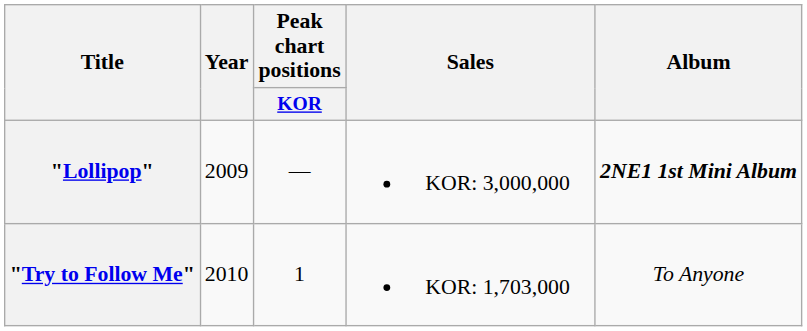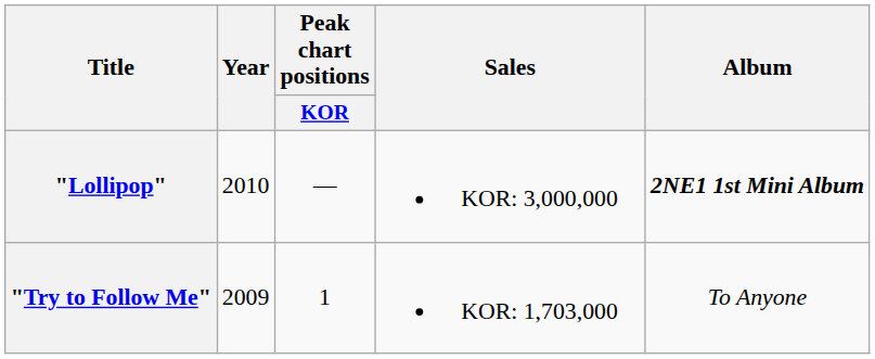 <table class="wikitable plainrowheaders" style="text-align:center;">
 <tr>
 <th rowspan="2">Title</th>
 <th rowspan="2">Year</th>
 <th>Peak<br>chart<br>positions</th>
 <th rowspan="2" style="width:11em;">Sales</th>
 <th rowspan="2">Album</th>
 </tr>
 <tr>
 <th scope="col" style="width:3em;font-size:90%;"><a href='#'>KOR</a><br></th>
 </tr>
 <tr>
 <th scope="row">"<a href='#'>Lollipop</a>"<br></th>
-<td>2009</td>
+<td>2010</td>
 <td>—</td>
 <td><br><ul><li>KOR: 3,000,000</li></ul></td>
 <td><strong><em>2NE1 1st Mini Album</em></strong></td>
 </tr>
 <tr>
 <th scope="row">"<a href='#'>Try to Follow Me</a>" </th>
-<td>2010</td>
+<td>2009</td>
 <td>1</td>
 <td><br><ul><li>KOR: 1,703,000</li></ul></td>
 <td><em>To Anyone</em></td>
 </tr>
 </table>
